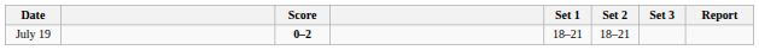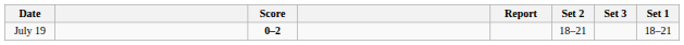 <table class="wikitable" style="text-align: center; font-size:90% ">
 <tr>
 <th width="60">Date</th>
 <th align="right" width="250"></th>
 <th width="60">Score</th>
 <th align="left" width="250"></th>
-<th width="50">Set 1</th>
+<th width="75">Report</th>
 <th width="50">Set 2</th>
 <th width="50">Set 3</th>
-<th width="75">Report</th>
+<th width="50">Set 1</th>
 </tr>
 <tr>
 <td>July 19</td>
 <td align=left></td>
 <td align=center><strong>0–2</strong></td>
 <td align=left><strong></strong></td>
-<td>18–21</td>
+<td></td>
 <td>18–21</td>
 <td></td>
-<td></td>
+<td>18–21</td>
 </tr>
 </table>
